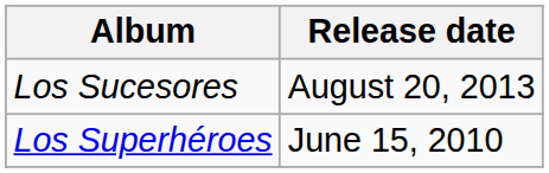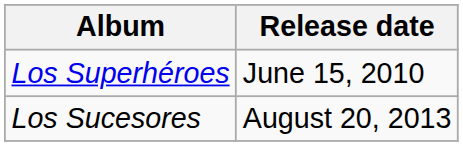 <table class="wikitable">
 <tr>
 <th>Album</th>
 <th>Release date</th>
 </tr>
 <tr>
+<td><em><a href='#'>Los Superhéroes</a></em></td>
+<td>June 15, 2010</td>
+</tr>
+<tr>
 <td><em>Los Sucesores</em></td>
 <td>August 20, 2013</td>
 </tr>
-<tr>
-<td><em><a href='#'>Los Superhéroes</a></em></td>
-<td>June 15, 2010</td>
-</tr>
 </table>
